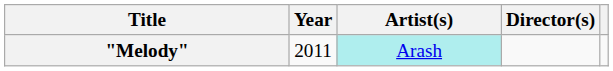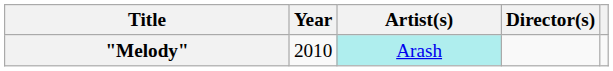 <table class="wikitable plainrowheaders" style="text-align:center;">
 <tr>
 <th scope="col" width="230">Title</th>
 <th scope="col">Year</th>
 <th scope="col" width="130">Artist(s)</th>
 <th scope="col">Director(s)</th>
 <th scope="col"></th>
 </tr>
 <tr>
 <th scope="row">"Melody"</th>
-<td>2011</td>
+<td>2010</td>
 <td style="background: paleturquoise;"><a href='#'>Arash</a></td>
 <td></td>
 <td></td>
 </tr>
 </table>
